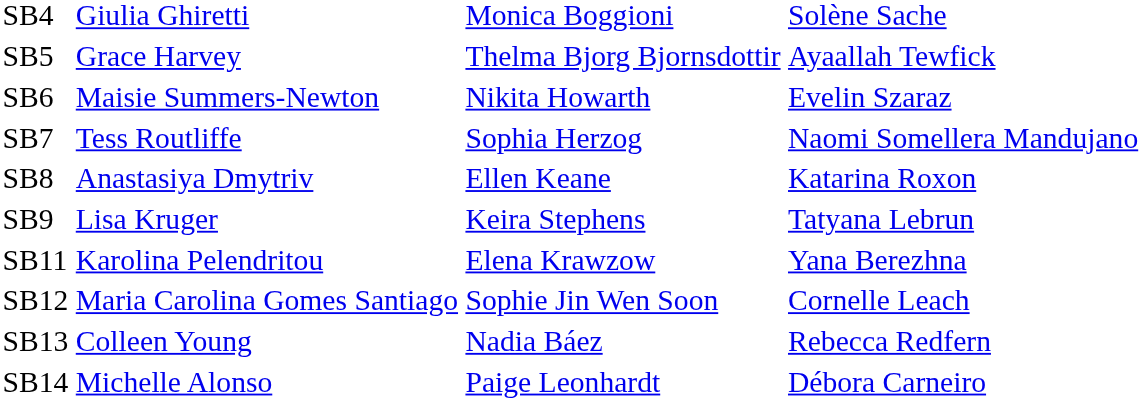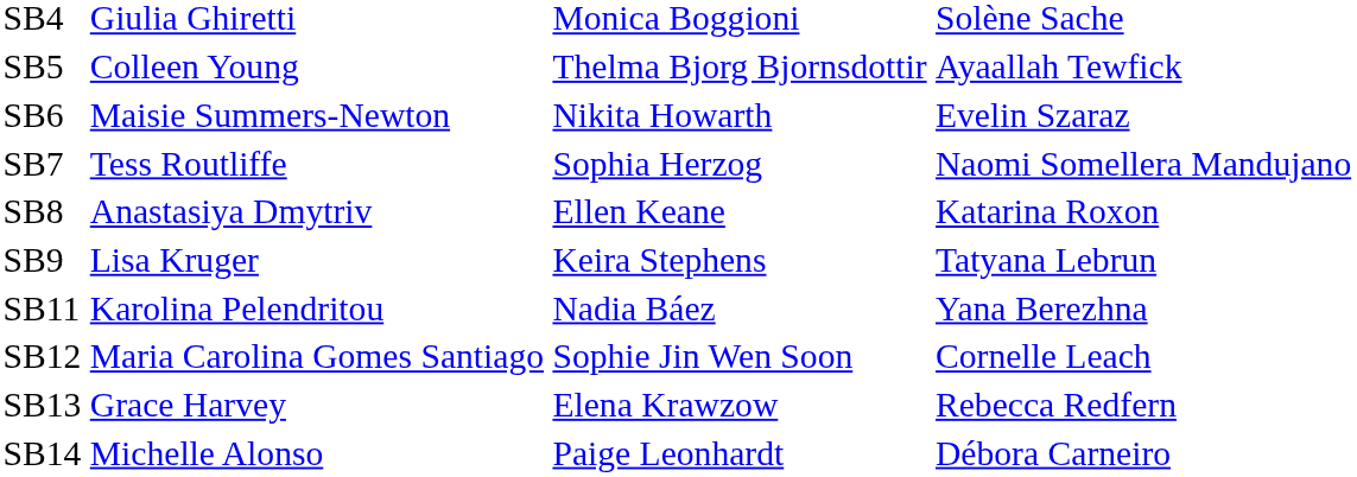 <table>
 <tr>
 <td>SB4</td>
 <td><a href='#'>Giulia Ghiretti</a><br></td>
 <td><a href='#'>Monica Boggioni</a><br></td>
 <td><a href='#'>Solène Sache</a><br></td>
 </tr>
 <tr>
 <td>SB5</td>
-<td><a href='#'>Grace Harvey</a><br></td>
+<td><a href='#'>Colleen Young</a><br></td>
 <td><a href='#'>Thelma Bjorg Bjornsdottir</a><br></td>
 <td><a href='#'>Ayaallah Tewfick</a><br></td>
 </tr>
 <tr>
 <td>SB6</td>
 <td><a href='#'>Maisie Summers-Newton</a><br></td>
 <td><a href='#'>Nikita Howarth</a><br></td>
 <td><a href='#'>Evelin Szaraz</a><br></td>
 </tr>
 <tr>
 <td>SB7</td>
 <td><a href='#'>Tess Routliffe</a><br></td>
 <td><a href='#'>Sophia Herzog</a><br></td>
 <td><a href='#'>Naomi Somellera Mandujano</a><br></td>
 </tr>
 <tr>
 <td>SB8</td>
 <td><a href='#'>Anastasiya Dmytriv</a><br></td>
 <td><a href='#'>Ellen Keane</a><br></td>
 <td><a href='#'>Katarina Roxon</a><br></td>
 </tr>
 <tr>
 <td>SB9</td>
 <td><a href='#'>Lisa Kruger</a><br></td>
 <td><a href='#'>Keira Stephens</a><br></td>
 <td><a href='#'>Tatyana Lebrun</a><br></td>
 </tr>
 <tr>
 <td>SB11</td>
 <td><a href='#'>Karolina Pelendritou</a><br></td>
-<td><a href='#'>Elena Krawzow</a><br></td>
+<td><a href='#'>Nadia Báez</a><br></td>
 <td><a href='#'>Yana Berezhna</a><br></td>
 </tr>
 <tr>
 <td>SB12</td>
 <td><a href='#'>Maria Carolina Gomes Santiago</a><br></td>
 <td><a href='#'>Sophie Jin Wen Soon</a><br></td>
 <td><a href='#'>Cornelle Leach</a><br></td>
 </tr>
 <tr>
 <td>SB13</td>
-<td><a href='#'>Colleen Young</a><br></td>
-<td><a href='#'>Nadia Báez</a><br></td>
+<td><a href='#'>Grace Harvey</a><br></td>
+<td><a href='#'>Elena Krawzow</a><br></td>
 <td><a href='#'>Rebecca Redfern</a><br></td>
 </tr>
 <tr>
 <td>SB14</td>
 <td><a href='#'>Michelle Alonso</a><br></td>
 <td><a href='#'>Paige Leonhardt</a><br></td>
 <td><a href='#'>Débora Carneiro</a><br></td>
 </tr>
 </table>
